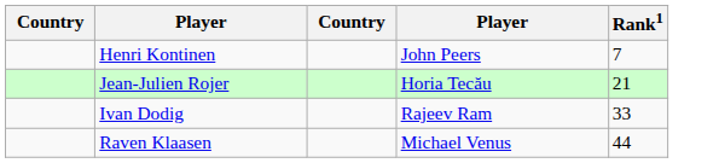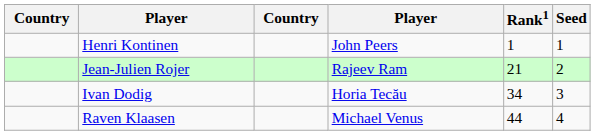 <table class="sortable wikitable">
 <tr>
 <th width="70">Country</th>
 <th width="175">Player</th>
 <th width="70">Country</th>
 <th width="175">Player</th>
 <th>Rank<sup>1</sup></th>
+<th>Seed</th>
 </tr>
 <tr>
 <td></td>
 <td><a href='#'>Henri Kontinen</a></td>
 <td></td>
 <td><a href='#'>John Peers</a></td>
-<td>7</td>
+<td>1</td>
+<td>1</td>
 </tr>
 <tr style="background:#cfc;">
 <td></td>
 <td><a href='#'>Jean-Julien Rojer</a></td>
 <td></td>
-<td><a href='#'>Horia Tecău</a></td>
+<td><a href='#'>Rajeev Ram</a></td>
 <td>21</td>
+<td>2</td>
 </tr>
 <tr>
 <td></td>
 <td><a href='#'>Ivan Dodig</a></td>
 <td></td>
-<td><a href='#'>Rajeev Ram</a></td>
-<td>33</td>
+<td><a href='#'>Horia Tecău</a></td>
+<td>34</td>
+<td>3</td>
 </tr>
 <tr>
 <td></td>
 <td><a href='#'>Raven Klaasen</a></td>
 <td></td>
 <td><a href='#'>Michael Venus</a></td>
 <td>44</td>
+<td>4</td>
 </tr>
 </table>
